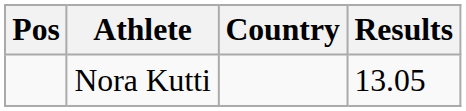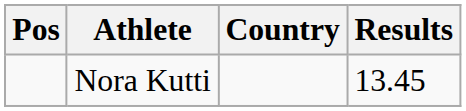 <table class="wikitable">
 <tr>
 <th>Pos</th>
 <th>Athlete</th>
 <th>Country</th>
 <th>Results</th>
 </tr>
 <tr>
 <td align="center"></td>
 <td>Nora Kutti</td>
 <td></td>
-<td>13.05</td>
+<td>13.45</td>
 </tr>
 </table>
